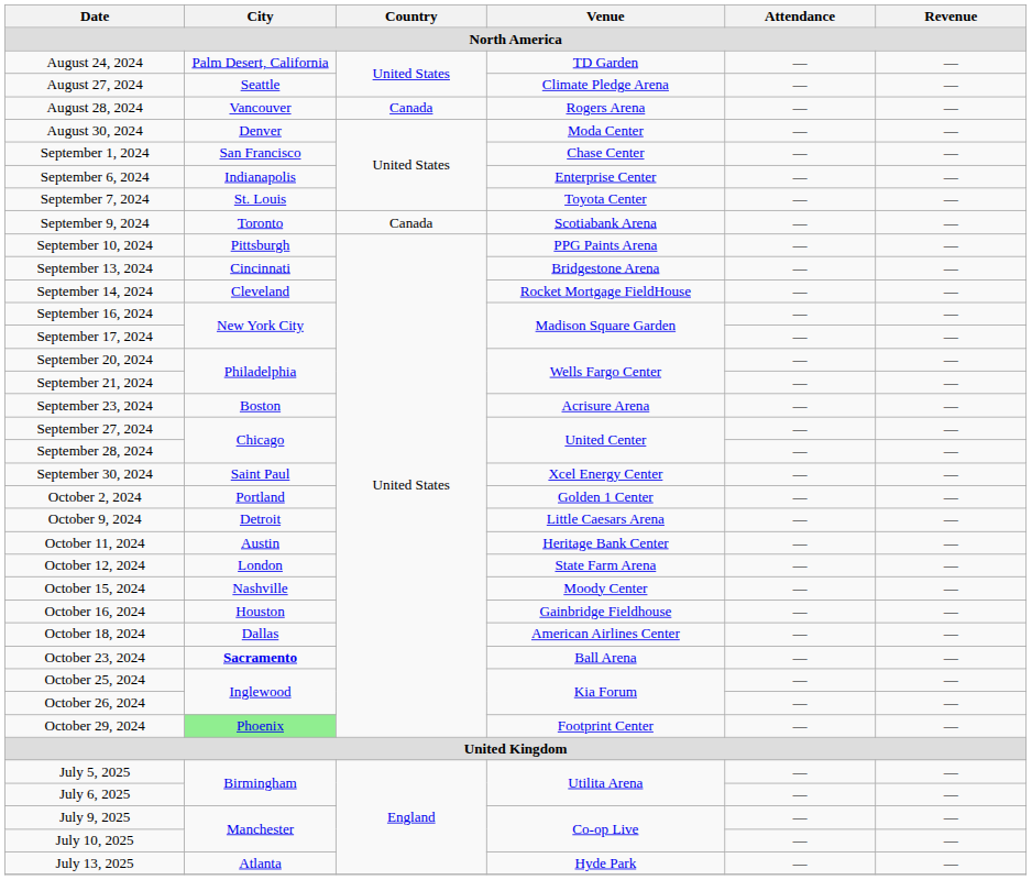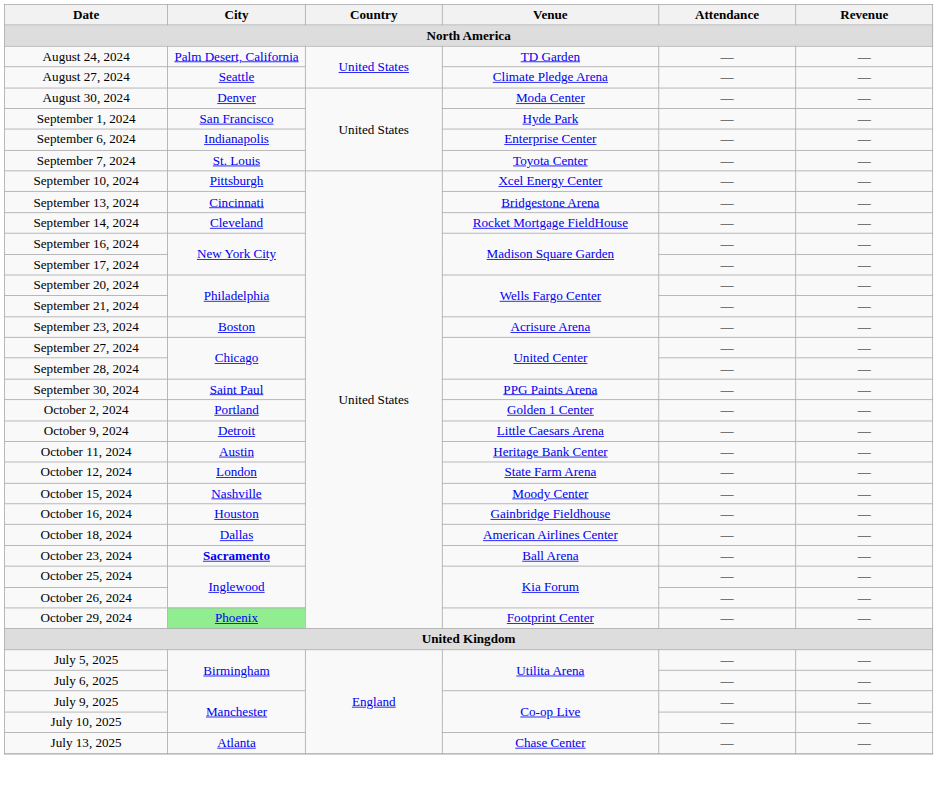 <table class="wikitable" style="text-align:center;">
 <tr>
 <th scope="col" style="width:12em;">Date</th>
 <th scope="col" style="width:10em;">City</th>
 <th scope="col" style="width:10em;">Country</th>
 <th scope="col" style="width:16em;">Venue</th>
 <th scope="col" style="width:10em;">Attendance</th>
 <th scope="col" style="width:10em;">Revenue</th>
 </tr>
 <tr>
 <td colspan="6" style="background:#ddd;"><strong>North America</strong></td>
 </tr>
 <tr>
 <td>August 24, 2024</td>
 <td><a href='#'>Palm Desert, California</a></td>
 <td rowspan="2"><a href='#'>United States</a></td>
 <td><a href='#'>TD Garden</a></td>
 <td>—</td>
 <td>—</td>
 </tr>
 <tr>
 <td>August 27, 2024</td>
 <td><a href='#'>Seattle</a></td>
 <td><a href='#'>Climate Pledge Arena</a></td>
 <td>—</td>
 <td>—</td>
 </tr>
 <tr>
-<td>August 28, 2024</td>
-<td><a href='#'>Vancouver</a></td>
-<td><a href='#'>Canada</a></td>
-<td><a href='#'>Rogers Arena</a></td>
-<td>—</td>
-<td>—</td>
-</tr>
-<tr>
 <td>August 30, 2024</td>
 <td><a href='#'>Denver</a></td>
 <td rowspan="4">United States</td>
 <td><a href='#'>Moda Center</a></td>
 <td>—</td>
 <td>—</td>
 </tr>
 <tr>
 <td>September 1, 2024</td>
 <td><a href='#'>San Francisco</a></td>
-<td><a href='#'>Chase Center</a></td>
+<td><a href='#'>Hyde Park</a></td>
 <td>—</td>
 <td>—</td>
 </tr>
 <tr>
 <td>September 6, 2024</td>
 <td><a href='#'>Indianapolis</a></td>
 <td><a href='#'>Enterprise Center</a></td>
 <td>—</td>
 <td>—</td>
 </tr>
 <tr>
 <td>September 7, 2024</td>
 <td><a href='#'>St. Louis</a></td>
 <td><a href='#'>Toyota Center</a></td>
 <td>—</td>
 <td>—</td>
 </tr>
 <tr>
-<td>September 9, 2024</td>
-<td><a href='#'>Toronto</a></td>
-<td>Canada</td>
-<td><a href='#'>Scotiabank Arena</a></td>
-<td>—</td>
-<td>—</td>
-</tr>
-<tr>
 <td>September 10, 2024</td>
 <td><a href='#'>Pittsburgh</a></td>
 <td rowspan="22">United States</td>
-<td><a href='#'>PPG Paints Arena</a></td>
+<td><a href='#'>Xcel Energy Center</a></td>
 <td>—</td>
 <td>—</td>
 </tr>
 <tr>
 <td>September 13, 2024</td>
 <td><a href='#'>Cincinnati</a></td>
 <td><a href='#'>Bridgestone Arena</a></td>
 <td>—</td>
 <td>—</td>
 </tr>
 <tr>
 <td>September 14, 2024</td>
 <td><a href='#'>Cleveland</a></td>
 <td><a href='#'>Rocket Mortgage FieldHouse</a></td>
 <td>—</td>
 <td>—</td>
 </tr>
 <tr>
 <td>September 16, 2024</td>
 <td rowspan="2"><a href='#'>New York City</a></td>
 <td rowspan="2"><a href='#'>Madison Square Garden</a></td>
 <td>—</td>
 <td>—</td>
 </tr>
 <tr>
 <td>September 17, 2024</td>
 <td>—</td>
 <td>—</td>
 </tr>
 <tr>
 <td>September 20, 2024</td>
 <td rowspan="2"><a href='#'>Philadelphia</a></td>
 <td rowspan="2"><a href='#'>Wells Fargo Center</a></td>
 <td>—</td>
 <td>—</td>
 </tr>
 <tr>
 <td>September 21, 2024</td>
 <td>—</td>
 <td>—</td>
 </tr>
 <tr>
 <td>September 23, 2024</td>
 <td><a href='#'>Boston</a></td>
 <td><a href='#'>Acrisure Arena</a></td>
 <td>—</td>
 <td>—</td>
 </tr>
 <tr>
 <td>September 27, 2024</td>
 <td rowspan="2"><a href='#'>Chicago</a></td>
 <td rowspan="2"><a href='#'>United Center</a></td>
 <td>—</td>
 <td>—</td>
 </tr>
 <tr>
 <td>September 28, 2024</td>
 <td>—</td>
 <td>—</td>
 </tr>
 <tr>
 <td>September 30, 2024</td>
 <td><a href='#'>Saint Paul</a></td>
-<td><a href='#'>Xcel Energy Center</a></td>
+<td><a href='#'>PPG Paints Arena</a></td>
 <td>—</td>
 <td>—</td>
 </tr>
 <tr>
 <td>October 2, 2024</td>
 <td><a href='#'>Portland</a></td>
 <td><a href='#'>Golden 1 Center</a></td>
 <td>—</td>
 <td>—</td>
 </tr>
 <tr>
 <td>October 9, 2024</td>
 <td><a href='#'>Detroit</a></td>
 <td><a href='#'>Little Caesars Arena</a></td>
 <td>—</td>
 <td>—</td>
 </tr>
 <tr>
 <td>October 11, 2024</td>
 <td><a href='#'>Austin</a></td>
 <td><a href='#'>Heritage Bank Center</a></td>
 <td>—</td>
 <td>—</td>
 </tr>
 <tr>
 <td>October 12, 2024</td>
 <td><a href='#'>London</a></td>
 <td><a href='#'>State Farm Arena</a></td>
 <td>—</td>
 <td>—</td>
 </tr>
 <tr>
 <td>October 15, 2024</td>
 <td><a href='#'>Nashville</a></td>
 <td><a href='#'>Moody Center</a></td>
 <td>—</td>
 <td>—</td>
 </tr>
 <tr>
 <td>October 16, 2024</td>
 <td><a href='#'>Houston</a></td>
 <td><a href='#'>Gainbridge Fieldhouse</a></td>
 <td>—</td>
 <td>—</td>
 </tr>
 <tr>
 <td>October 18, 2024</td>
 <td><a href='#'>Dallas</a></td>
 <td><a href='#'>American Airlines Center</a></td>
 <td>—</td>
 <td>—</td>
 </tr>
 <tr>
 <td>October 23, 2024</td>
 <td><strong><a href='#'>Sacramento</a></strong></td>
 <td><a href='#'>Ball Arena</a></td>
 <td>—</td>
 <td>—</td>
 </tr>
 <tr>
 <td>October 25, 2024</td>
 <td rowspan="2"><a href='#'>Inglewood</a></td>
 <td rowspan="2"><a href='#'>Kia Forum</a></td>
 <td>—</td>
 <td>—</td>
 </tr>
 <tr>
 <td>October 26, 2024</td>
 <td>—</td>
 <td>—</td>
 </tr>
 <tr>
 <td>October 29, 2024</td>
 <td style="background: lightgreen;"><a href='#'>Phoenix</a></td>
 <td><a href='#'>Footprint Center</a></td>
 <td>—</td>
 <td>—</td>
 </tr>
 <tr>
 <td colspan="6" style="background:#ddd;"><strong>United Kingdom</strong></td>
 </tr>
 <tr>
 <td>July 5, 2025</td>
 <td rowspan="2"><a href='#'>Birmingham</a></td>
 <td rowspan="5"><a href='#'>England</a></td>
 <td rowspan="2"><a href='#'>Utilita Arena</a></td>
 <td>—</td>
 <td>—</td>
 </tr>
 <tr>
 <td>July 6, 2025</td>
 <td>—</td>
 <td>—</td>
 </tr>
 <tr>
 <td>July 9, 2025</td>
 <td rowspan="2"><a href='#'>Manchester</a></td>
 <td rowspan="2"><a href='#'>Co-op Live</a></td>
 <td>—</td>
 <td>—</td>
 </tr>
 <tr>
 <td>July 10, 2025</td>
 <td>—</td>
 <td>—</td>
 </tr>
 <tr>
 <td>July 13, 2025</td>
 <td><a href='#'>Atlanta</a></td>
-<td><a href='#'>Hyde Park</a></td>
+<td><a href='#'>Chase Center</a></td>
 <td>—</td>
 <td>—</td>
 </tr>
 <tr>
 </tr>
 </table>
